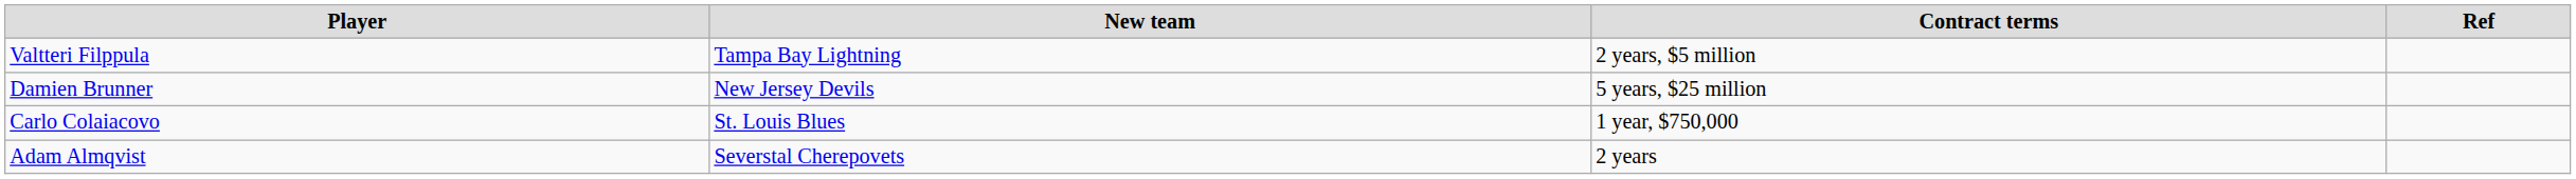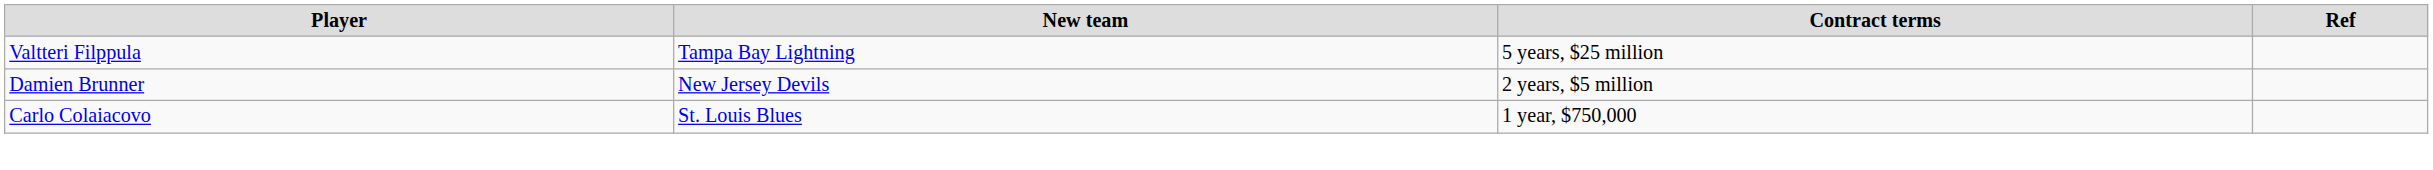 <table class="wikitable" style="width:97%;">
 <tr style="text-align:center; background:#ddd;">
 <td><strong>Player</strong></td>
 <td><strong>New team</strong></td>
 <td><strong>Contract terms</strong></td>
 <td><strong>Ref</strong></td>
 </tr>
 <tr>
 <td><a href='#'>Valtteri Filppula</a></td>
 <td><a href='#'>Tampa Bay Lightning</a></td>
-<td>2 years, $5 million</td>
+<td>5 years, $25 million</td>
 <td></td>
 </tr>
 <tr>
 <td><a href='#'>Damien Brunner</a></td>
 <td><a href='#'>New Jersey Devils</a></td>
-<td>5 years, $25 million</td>
+<td>2 years, $5 million</td>
 <td></td>
 </tr>
 <tr>
 <td><a href='#'>Carlo Colaiacovo</a></td>
 <td><a href='#'>St. Louis Blues</a></td>
 <td>1 year, $750,000</td>
 <td></td>
 </tr>
-<tr>
-<td><a href='#'>Adam Almqvist</a></td>
-<td><a href='#'>Severstal Cherepovets</a></td>
-<td>2 years</td>
-<td></td>
-</tr>
 </table>
